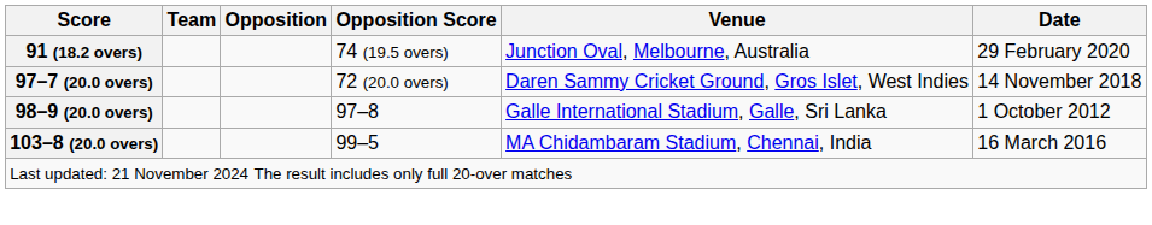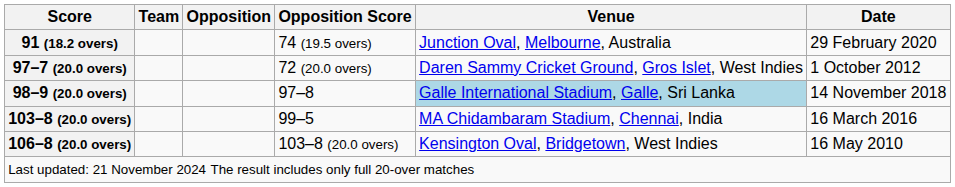 <table class="wikitable sortable">
 <tr>
 <th>Score</th>
 <th>Team</th>
 <th>Opposition</th>
 <th>Opposition Score</th>
 <th>Venue</th>
 <th>Date</th>
 </tr>
 <tr>
 <th>91 <small>(18.2 overs)</small></th>
 <td></td>
 <td></td>
 <td>74 <small>(19.5 overs)</small></td>
 <td><a href='#'>Junction Oval</a>, <a href='#'>Melbourne</a>, Australia</td>
 <td>29 February 2020</td>
 </tr>
 <tr>
 <th>97–7 <small>(20.0 overs)</small></th>
 <td></td>
 <td></td>
 <td>72 <small>(20.0 overs)</small></td>
 <td><a href='#'>Daren Sammy Cricket Ground</a>, <a href='#'>Gros Islet</a>, West Indies</td>
-<td>14 November 2018</td>
+<td>1 October 2012</td>
 </tr>
 <tr>
 <th>98–9 <small>(20.0 overs)</small></th>
 <td></td>
 <td></td>
 <td>97–8</td>
-<td><a href='#'>Galle International Stadium</a>, <a href='#'>Galle</a>, Sri Lanka</td>
-<td>1 October 2012</td>
+<td style="background: lightblue;"><a href='#'>Galle International Stadium</a>, <a href='#'>Galle</a>, Sri Lanka</td>
+<td>14 November 2018</td>
 </tr>
 <tr>
 <th>103–8 <small>(20.0 overs)</small></th>
 <td></td>
 <td></td>
 <td>99–5</td>
 <td><a href='#'>MA Chidambaram Stadium</a>, <a href='#'>Chennai</a>, India</td>
 <td>16 March 2016</td>
 </tr>
 <tr>
+<th>106–8 <small>(20.0 overs)</small></th>
+<td></td>
+<td></td>
+<td>103–8 <small>(20.0 overs)</small></td>
+<td><a href='#'>Kensington Oval</a>, <a href='#'>Bridgetown</a>, West Indies</td>
+<td>16 May 2010</td>
+</tr>
+<tr>
 <td colspan="6"><small>Last updated: 21 November 2024</small> <small>The result includes only full 20-over matches</small></td>
 </tr>
 </table>
